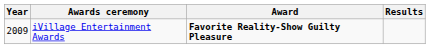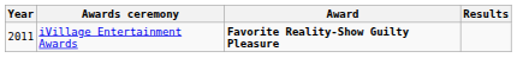 <table class="wikitable">
 <tr>
 <th style="text-align:center; width:30px;">Year</th>
 <th style="text-align:center;">Awards ceremony</th>
 <th style="text-align:center;">Award</th>
 <th style="text-align:center;">Results</th>
 </tr>
 <tr>
-<td>2009</td>
+<td>2011</td>
 <td><a href='#'>iVillage Entertainment Awards</a></td>
 <td><strong>Favorite Reality-Show Guilty Pleasure</strong></td>
 <td></td>
 </tr>
 </table>
